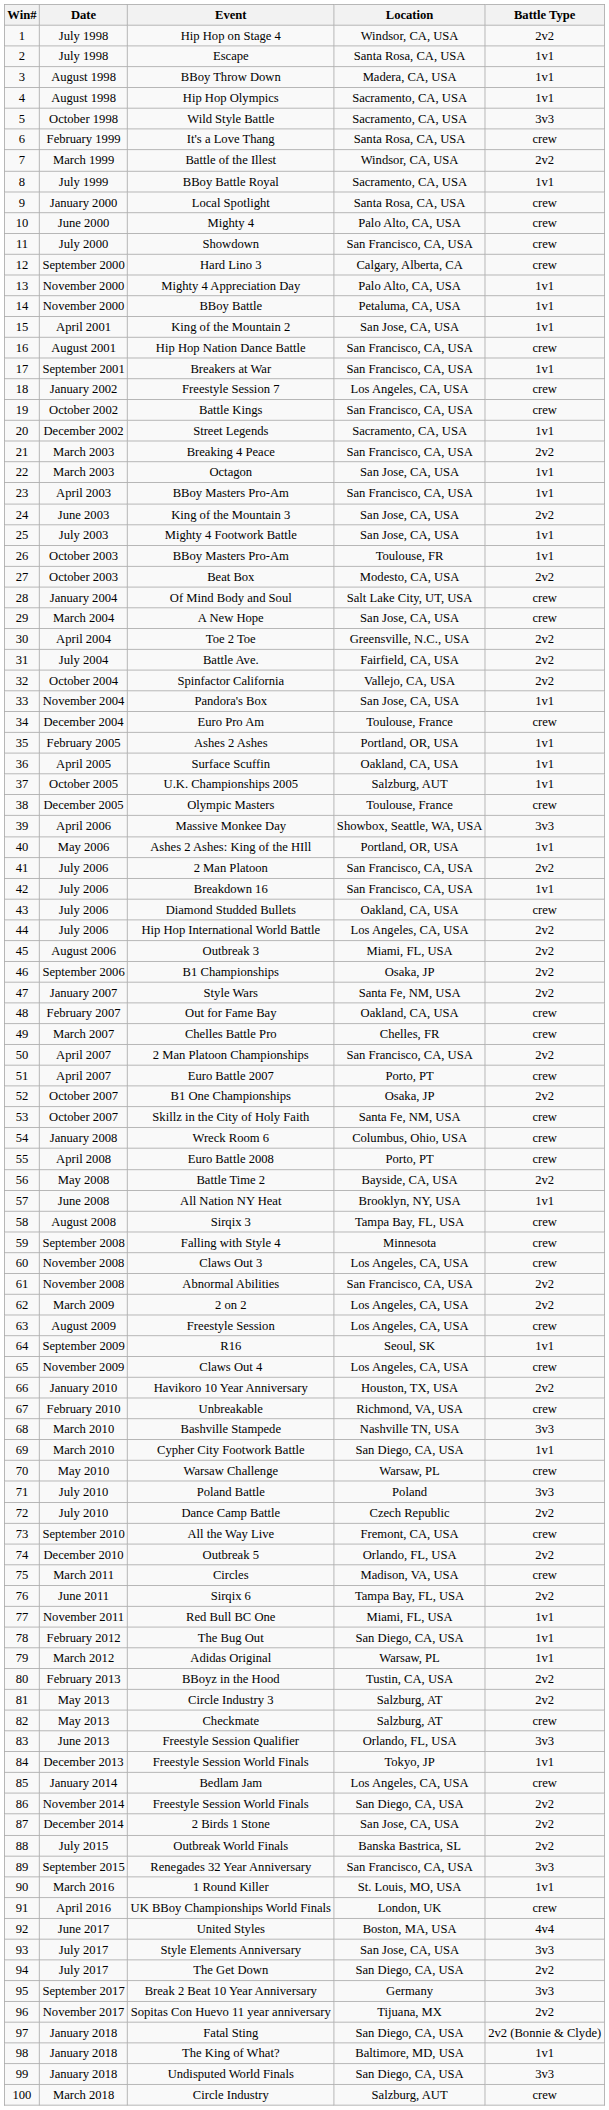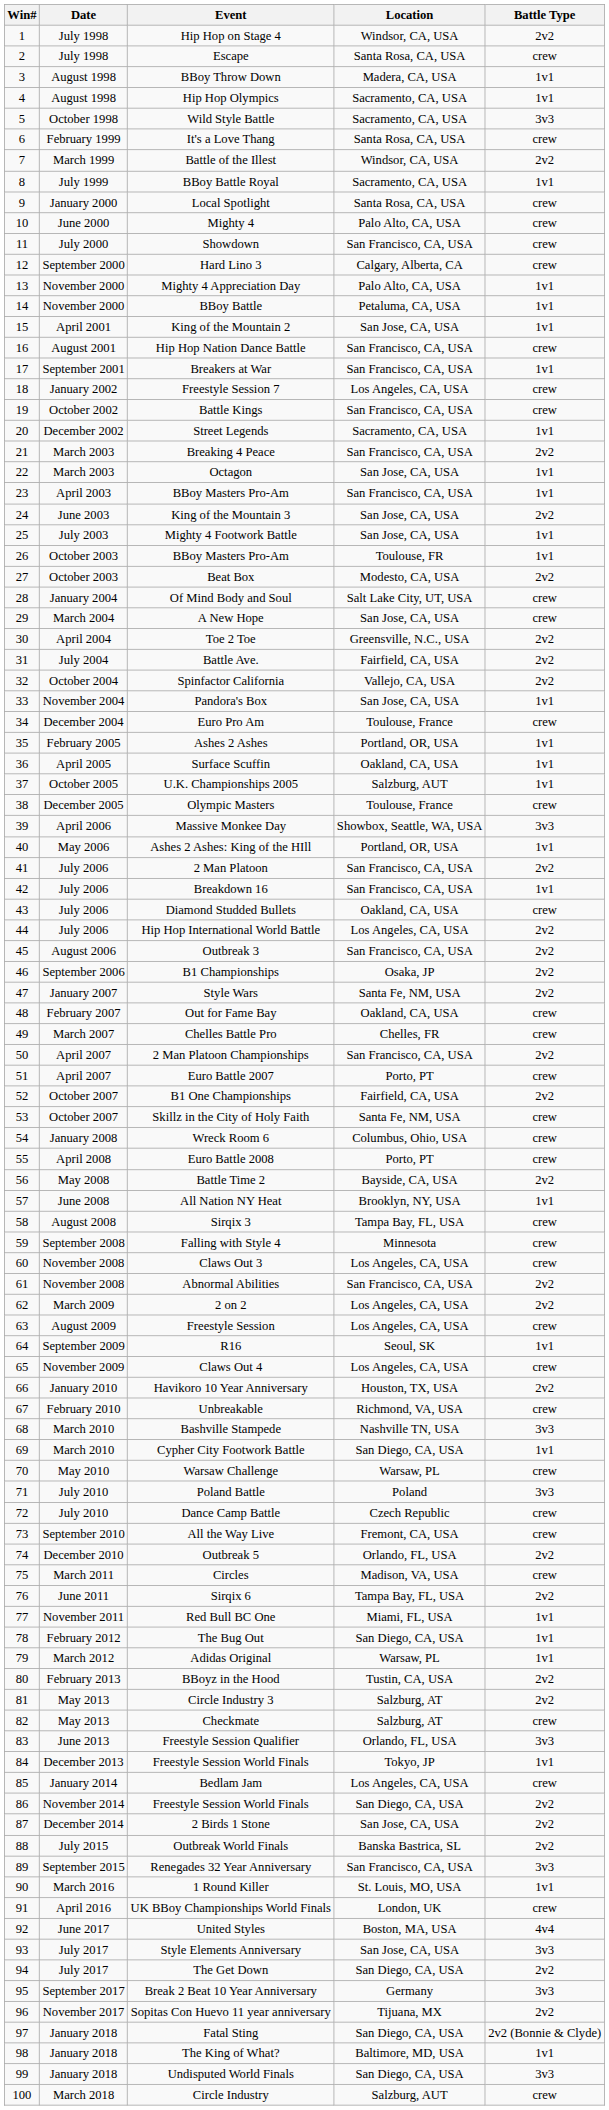 <table class="wikitable" style="text-align:center; font-size:95%">
 <tr>
 <th>Win#</th>
 <th>Date</th>
 <th>Event</th>
 <th>Location</th>
 <th>Battle Type</th>
 </tr>
 <tr>
 <td>1</td>
 <td>July 1998</td>
 <td>Hip Hop on Stage 4</td>
 <td>Windsor, CA, USA</td>
 <td>2v2</td>
 </tr>
 <tr>
 <td>2</td>
 <td>July 1998</td>
 <td>Escape</td>
 <td>Santa Rosa, CA, USA</td>
-<td>1v1</td>
+<td>crew</td>
 </tr>
 <tr>
 <td>3</td>
 <td>August 1998</td>
 <td>BBoy Throw Down</td>
 <td>Madera, CA, USA</td>
 <td>1v1</td>
 </tr>
 <tr>
 <td>4</td>
 <td>August 1998</td>
 <td>Hip Hop Olympics</td>
 <td>Sacramento, CA, USA</td>
 <td>1v1</td>
 </tr>
 <tr>
 <td>5</td>
 <td>October 1998</td>
 <td>Wild Style Battle</td>
 <td>Sacramento, CA, USA</td>
 <td>3v3</td>
 </tr>
 <tr>
 <td>6</td>
 <td>February 1999</td>
 <td>It's a Love Thang</td>
 <td>Santa Rosa, CA, USA</td>
 <td>crew</td>
 </tr>
 <tr>
 <td>7</td>
 <td>March 1999</td>
 <td>Battle of the Illest</td>
 <td>Windsor, CA, USA</td>
 <td>2v2</td>
 </tr>
 <tr>
 <td>8</td>
 <td>July 1999</td>
 <td>BBoy Battle Royal</td>
 <td>Sacramento, CA, USA</td>
 <td>1v1</td>
 </tr>
 <tr>
 <td>9</td>
 <td>January 2000</td>
 <td>Local Spotlight</td>
 <td>Santa Rosa, CA, USA</td>
 <td>crew</td>
 </tr>
 <tr>
 <td>10</td>
 <td>June 2000</td>
 <td>Mighty 4</td>
 <td>Palo Alto, CA, USA</td>
 <td>crew</td>
 </tr>
 <tr>
 <td>11</td>
 <td>July 2000</td>
 <td>Showdown</td>
 <td>San Francisco, CA, USA</td>
 <td>crew</td>
 </tr>
 <tr>
 <td>12</td>
 <td>September 2000</td>
 <td>Hard Lino 3</td>
 <td>Calgary, Alberta, CA</td>
 <td>crew</td>
 </tr>
 <tr>
 <td>13</td>
 <td>November 2000</td>
 <td>Mighty 4 Appreciation Day</td>
 <td>Palo Alto, CA, USA</td>
 <td>1v1</td>
 </tr>
 <tr>
 <td>14</td>
 <td>November 2000</td>
 <td>BBoy Battle</td>
 <td>Petaluma, CA, USA</td>
 <td>1v1</td>
 </tr>
 <tr>
 <td>15</td>
 <td>April 2001</td>
 <td>King of the Mountain 2</td>
 <td>San Jose, CA, USA</td>
 <td>1v1</td>
 </tr>
 <tr>
 <td>16</td>
 <td>August 2001</td>
 <td>Hip Hop Nation Dance Battle</td>
 <td>San Francisco, CA, USA</td>
 <td>crew</td>
 </tr>
 <tr>
 <td>17</td>
 <td>September 2001</td>
 <td>Breakers at War</td>
 <td>San Francisco, CA, USA</td>
 <td>1v1</td>
 </tr>
 <tr>
 <td>18</td>
 <td>January 2002</td>
 <td>Freestyle Session 7</td>
 <td>Los Angeles, CA, USA</td>
 <td>crew</td>
 </tr>
 <tr>
 <td>19</td>
 <td>October 2002</td>
 <td>Battle Kings</td>
 <td>San Francisco, CA, USA</td>
 <td>crew</td>
 </tr>
 <tr>
 <td>20</td>
 <td>December 2002</td>
 <td>Street Legends</td>
 <td>Sacramento, CA, USA</td>
 <td>1v1</td>
 </tr>
 <tr>
 <td>21</td>
 <td>March 2003</td>
 <td>Breaking 4 Peace</td>
 <td>San Francisco, CA, USA</td>
 <td>2v2</td>
 </tr>
 <tr>
 <td>22</td>
 <td>March 2003</td>
 <td>Octagon</td>
 <td>San Jose, CA, USA</td>
 <td>1v1</td>
 </tr>
 <tr>
 <td>23</td>
 <td>April 2003</td>
 <td>BBoy Masters Pro-Am</td>
 <td>San Francisco, CA, USA</td>
 <td>1v1</td>
 </tr>
 <tr>
 <td>24</td>
 <td>June 2003</td>
 <td>King of the Mountain 3</td>
 <td>San Jose, CA, USA</td>
 <td>2v2</td>
 </tr>
 <tr>
 <td>25</td>
 <td>July 2003</td>
 <td>Mighty 4 Footwork Battle</td>
 <td>San Jose, CA, USA</td>
 <td>1v1</td>
 </tr>
 <tr>
 <td>26</td>
 <td>October 2003</td>
 <td>BBoy Masters Pro-Am</td>
 <td>Toulouse, FR</td>
 <td>1v1</td>
 </tr>
 <tr>
 <td>27</td>
 <td>October 2003</td>
 <td>Beat Box</td>
 <td>Modesto, CA, USA</td>
 <td>2v2</td>
 </tr>
 <tr>
 <td>28</td>
 <td>January 2004</td>
 <td>Of Mind Body and Soul</td>
 <td>Salt Lake City, UT, USA</td>
 <td>crew</td>
 </tr>
 <tr>
 <td>29</td>
 <td>March 2004</td>
 <td>A New Hope</td>
 <td>San Jose, CA, USA</td>
 <td>crew</td>
 </tr>
 <tr>
 <td>30</td>
 <td>April 2004</td>
 <td>Toe 2 Toe</td>
 <td>Greensville, N.C., USA</td>
 <td>2v2</td>
 </tr>
 <tr>
 <td>31</td>
 <td>July 2004</td>
 <td>Battle Ave.</td>
 <td>Fairfield, CA, USA</td>
 <td>2v2</td>
 </tr>
 <tr>
 <td>32</td>
 <td>October 2004</td>
 <td>Spinfactor California</td>
 <td>Vallejo, CA, USA</td>
 <td>2v2</td>
 </tr>
 <tr>
 <td>33</td>
 <td>November 2004</td>
 <td>Pandora's Box</td>
 <td>San Jose, CA, USA</td>
 <td>1v1</td>
 </tr>
 <tr>
 <td>34</td>
 <td>December 2004</td>
 <td>Euro Pro Am</td>
 <td>Toulouse, France</td>
 <td>crew</td>
 </tr>
 <tr>
 <td>35</td>
 <td>February 2005</td>
 <td>Ashes 2 Ashes</td>
 <td>Portland, OR, USA</td>
 <td>1v1</td>
 </tr>
 <tr>
 <td>36</td>
 <td>April 2005</td>
 <td>Surface Scuffin</td>
 <td>Oakland, CA, USA</td>
 <td>1v1</td>
 </tr>
 <tr>
 <td>37</td>
 <td>October 2005</td>
 <td>U.K. Championships 2005</td>
 <td>Salzburg, AUT</td>
 <td>1v1</td>
 </tr>
 <tr>
 <td>38</td>
 <td>December 2005</td>
 <td>Olympic Masters</td>
 <td>Toulouse, France</td>
 <td>crew</td>
 </tr>
 <tr>
 <td>39</td>
 <td>April 2006</td>
 <td>Massive Monkee Day</td>
 <td>Showbox, Seattle, WA, USA</td>
 <td>3v3</td>
 </tr>
 <tr>
 <td>40</td>
 <td>May 2006</td>
 <td>Ashes 2 Ashes: King of the HIll</td>
 <td>Portland, OR, USA</td>
 <td>1v1</td>
 </tr>
 <tr>
 <td>41</td>
 <td>July 2006</td>
 <td>2 Man Platoon</td>
 <td>San Francisco, CA, USA</td>
 <td>2v2</td>
 </tr>
 <tr>
 <td>42</td>
 <td>July 2006</td>
 <td>Breakdown 16</td>
 <td>San Francisco, CA, USA</td>
 <td>1v1</td>
 </tr>
 <tr>
 <td>43</td>
 <td>July 2006</td>
 <td>Diamond Studded Bullets</td>
 <td>Oakland, CA, USA</td>
 <td>crew</td>
 </tr>
 <tr>
 <td>44</td>
 <td>July 2006</td>
 <td>Hip Hop International World Battle</td>
 <td>Los Angeles, CA, USA</td>
 <td>2v2</td>
 </tr>
 <tr>
 <td>45</td>
 <td>August 2006</td>
 <td>Outbreak 3</td>
-<td>Miami, FL, USA</td>
+<td>San Francisco, CA, USA</td>
 <td>2v2</td>
 </tr>
 <tr>
 <td>46</td>
 <td>September 2006</td>
 <td>B1 Championships</td>
 <td>Osaka, JP</td>
 <td>2v2</td>
 </tr>
 <tr>
 <td>47</td>
 <td>January 2007</td>
 <td>Style Wars</td>
 <td>Santa Fe, NM, USA</td>
 <td>2v2</td>
 </tr>
 <tr>
 <td>48</td>
 <td>February 2007</td>
 <td>Out for Fame Bay</td>
 <td>Oakland, CA, USA</td>
 <td>crew</td>
 </tr>
 <tr>
 <td>49</td>
 <td>March 2007</td>
 <td>Chelles Battle Pro</td>
 <td>Chelles, FR</td>
 <td>crew</td>
 </tr>
 <tr>
 <td>50</td>
 <td>April 2007</td>
 <td>2 Man Platoon Championships</td>
 <td>San Francisco, CA, USA</td>
 <td>2v2</td>
 </tr>
 <tr>
 <td>51</td>
 <td>April 2007</td>
 <td>Euro Battle 2007</td>
 <td>Porto, PT</td>
 <td>crew</td>
 </tr>
 <tr>
 <td>52</td>
 <td>October 2007</td>
 <td>B1 One Championships</td>
-<td>Osaka, JP</td>
+<td>Fairfield, CA, USA</td>
 <td>2v2</td>
 </tr>
 <tr>
 <td>53</td>
 <td>October 2007</td>
 <td>Skillz in the City of Holy Faith</td>
 <td>Santa Fe, NM, USA</td>
 <td>crew</td>
 </tr>
 <tr>
 <td>54</td>
 <td>January 2008</td>
 <td>Wreck Room 6</td>
 <td>Columbus, Ohio, USA</td>
 <td>crew</td>
 </tr>
 <tr>
 <td>55</td>
 <td>April 2008</td>
 <td>Euro Battle 2008</td>
 <td>Porto, PT</td>
 <td>crew</td>
 </tr>
 <tr>
 <td>56</td>
 <td>May 2008</td>
 <td>Battle Time 2</td>
 <td>Bayside, CA, USA</td>
 <td>2v2</td>
 </tr>
 <tr>
 <td>57</td>
 <td>June 2008</td>
 <td>All Nation NY Heat</td>
 <td>Brooklyn, NY, USA</td>
 <td>1v1</td>
 </tr>
 <tr>
 <td>58</td>
 <td>August 2008</td>
 <td>Sirqix 3</td>
 <td>Tampa Bay, FL, USA</td>
 <td>crew</td>
 </tr>
 <tr>
 <td>59</td>
 <td>September 2008</td>
 <td>Falling with Style 4</td>
 <td>Minnesota</td>
 <td>crew</td>
 </tr>
 <tr>
 <td>60</td>
 <td>November 2008</td>
 <td>Claws Out 3</td>
 <td>Los Angeles, CA, USA</td>
 <td>crew</td>
 </tr>
 <tr>
 <td>61</td>
 <td>November 2008</td>
 <td>Abnormal Abilities</td>
 <td>San Francisco, CA, USA</td>
 <td>2v2</td>
 </tr>
 <tr>
 <td>62</td>
 <td>March 2009</td>
 <td>2 on 2</td>
 <td>Los Angeles, CA, USA</td>
 <td>2v2</td>
 </tr>
 <tr>
 <td>63</td>
 <td>August 2009</td>
 <td>Freestyle Session</td>
 <td>Los Angeles, CA, USA</td>
 <td>crew</td>
 </tr>
 <tr>
 <td>64</td>
 <td>September 2009</td>
 <td>R16</td>
 <td>Seoul, SK</td>
 <td>1v1</td>
 </tr>
 <tr>
 <td>65</td>
 <td>November 2009</td>
 <td>Claws Out 4</td>
 <td>Los Angeles, CA, USA</td>
 <td>crew</td>
 </tr>
 <tr>
 <td>66</td>
 <td>January 2010</td>
 <td>Havikoro 10 Year Anniversary</td>
 <td>Houston, TX, USA</td>
 <td>2v2</td>
 </tr>
 <tr>
 <td>67</td>
 <td>February 2010</td>
 <td>Unbreakable</td>
 <td>Richmond, VA, USA</td>
 <td>crew</td>
 </tr>
 <tr>
 <td>68</td>
 <td>March 2010</td>
 <td>Bashville Stampede</td>
 <td>Nashville TN, USA</td>
 <td>3v3</td>
 </tr>
 <tr>
 <td>69</td>
 <td>March 2010</td>
 <td>Cypher City Footwork Battle</td>
 <td>San Diego, CA, USA</td>
 <td>1v1</td>
 </tr>
 <tr>
 <td>70</td>
 <td>May 2010</td>
 <td>Warsaw Challenge</td>
 <td>Warsaw, PL</td>
 <td>crew</td>
 </tr>
 <tr>
 <td>71</td>
 <td>July 2010</td>
 <td>Poland Battle</td>
 <td>Poland</td>
 <td>3v3</td>
 </tr>
 <tr>
 <td>72</td>
 <td>July 2010</td>
 <td>Dance Camp Battle</td>
 <td>Czech Republic</td>
-<td>2v2</td>
+<td>crew</td>
 </tr>
 <tr>
 <td>73</td>
 <td>September 2010</td>
 <td>All the Way Live</td>
 <td>Fremont, CA, USA</td>
 <td>crew</td>
 </tr>
 <tr>
 <td>74</td>
 <td>December 2010</td>
 <td>Outbreak 5</td>
 <td>Orlando, FL, USA</td>
 <td>2v2</td>
 </tr>
 <tr>
 <td>75</td>
 <td>March 2011</td>
 <td>Circles</td>
 <td>Madison, VA, USA</td>
 <td>crew</td>
 </tr>
 <tr>
 <td>76</td>
 <td>June 2011</td>
 <td>Sirqix 6</td>
 <td>Tampa Bay, FL, USA</td>
 <td>2v2</td>
 </tr>
 <tr>
 <td>77</td>
 <td>November 2011</td>
 <td>Red Bull BC One</td>
 <td>Miami, FL, USA</td>
 <td>1v1</td>
 </tr>
 <tr>
 <td>78</td>
 <td>February 2012</td>
 <td>The Bug Out</td>
 <td>San Diego, CA, USA</td>
 <td>1v1</td>
 </tr>
 <tr>
 <td>79</td>
 <td>March 2012</td>
 <td>Adidas Original</td>
 <td>Warsaw, PL</td>
 <td>1v1</td>
 </tr>
 <tr>
 <td>80</td>
 <td>February 2013</td>
 <td>BBoyz in the Hood</td>
 <td>Tustin, CA, USA</td>
 <td>2v2</td>
 </tr>
 <tr>
 <td>81</td>
 <td>May 2013</td>
 <td>Circle Industry 3</td>
 <td>Salzburg, AT</td>
 <td>2v2</td>
 </tr>
 <tr>
 <td>82</td>
 <td>May 2013</td>
 <td>Checkmate</td>
 <td>Salzburg, AT</td>
 <td>crew</td>
 </tr>
 <tr>
 <td>83</td>
 <td>June 2013</td>
 <td>Freestyle Session Qualifier</td>
 <td>Orlando, FL, USA</td>
 <td>3v3</td>
 </tr>
 <tr>
 <td>84</td>
 <td>December 2013</td>
 <td>Freestyle Session World Finals</td>
 <td>Tokyo, JP</td>
 <td>1v1</td>
 </tr>
 <tr>
 <td>85</td>
 <td>January 2014</td>
 <td>Bedlam Jam</td>
 <td>Los Angeles, CA, USA</td>
 <td>crew</td>
 </tr>
 <tr>
 <td>86</td>
 <td>November 2014</td>
 <td>Freestyle Session World Finals</td>
 <td>San Diego, CA, USA</td>
 <td>2v2</td>
 </tr>
 <tr>
 <td>87</td>
 <td>December 2014</td>
 <td>2 Birds 1 Stone</td>
 <td>San Jose, CA, USA</td>
 <td>2v2</td>
 </tr>
 <tr>
 <td>88</td>
 <td>July 2015</td>
 <td>Outbreak World Finals</td>
 <td>Banska Bastrica, SL</td>
 <td>2v2</td>
 </tr>
 <tr>
 <td>89</td>
 <td>September 2015</td>
 <td>Renegades 32 Year Anniversary</td>
 <td>San Francisco, CA, USA</td>
 <td>3v3</td>
 </tr>
 <tr>
 <td>90</td>
 <td>March 2016</td>
 <td>1 Round Killer</td>
 <td>St. Louis, MO, USA</td>
 <td>1v1</td>
 </tr>
 <tr>
 <td>91</td>
 <td>April 2016</td>
 <td>UK BBoy Championships World Finals</td>
 <td>London, UK</td>
 <td>crew</td>
 </tr>
 <tr>
 <td>92</td>
 <td>June 2017</td>
 <td>United Styles</td>
 <td>Boston, MA, USA</td>
 <td>4v4</td>
 </tr>
 <tr>
 <td>93</td>
 <td>July 2017</td>
 <td>Style Elements Anniversary</td>
 <td>San Jose, CA, USA</td>
 <td>3v3</td>
 </tr>
 <tr>
 <td>94</td>
 <td>July 2017</td>
 <td>The Get Down</td>
 <td>San Diego, CA, USA</td>
 <td>2v2</td>
 </tr>
 <tr>
 <td>95</td>
 <td>September 2017</td>
 <td>Break 2 Beat 10 Year Anniversary</td>
 <td>Germany</td>
 <td>3v3</td>
 </tr>
 <tr>
 <td>96</td>
 <td>November 2017</td>
 <td>Sopitas Con Huevo 11 year anniversary</td>
 <td>Tijuana, MX</td>
 <td>2v2</td>
 </tr>
 <tr>
 <td>97</td>
 <td>January 2018</td>
 <td>Fatal Sting</td>
 <td>San Diego, CA, USA</td>
 <td>2v2 (Bonnie & Clyde)</td>
 </tr>
 <tr>
 <td>98</td>
 <td>January 2018</td>
 <td>The King of What?</td>
 <td>Baltimore, MD, USA</td>
 <td>1v1</td>
 </tr>
 <tr>
 <td>99</td>
 <td>January 2018</td>
 <td>Undisputed World Finals</td>
 <td>San Diego, CA, USA</td>
 <td>3v3</td>
 </tr>
 <tr>
 <td>100</td>
 <td>March 2018</td>
 <td>Circle Industry</td>
 <td>Salzburg, AUT</td>
 <td>crew</td>
 </tr>
 </table>
